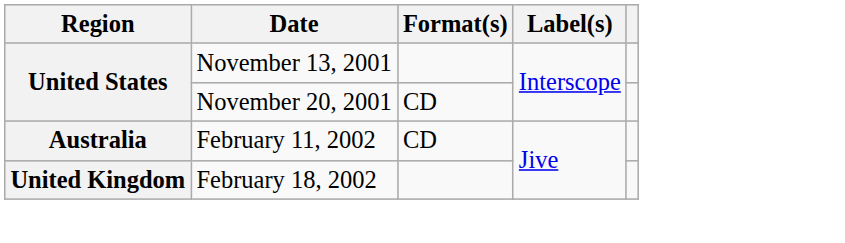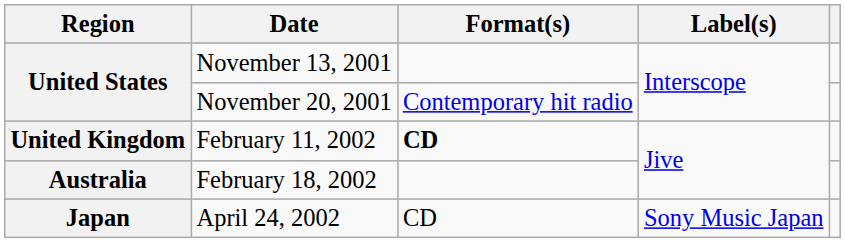 <table class="wikitable plainrowheaders">
 <tr>
 <th scope="col">Region</th>
 <th scope="col">Date</th>
 <th scope="col">Format(s)</th>
 <th scope="col">Label(s)</th>
 <th scope="col"></th>
 </tr>
 <tr>
 <th scope="row" rowspan="2">United States</th>
 <td>November 13, 2001</td>
 <td></td>
 <td rowspan="2"><a href='#'>Interscope</a></td>
 <td align="center"></td>
 </tr>
 <tr>
 <td>November 20, 2001</td>
-<td>CD</td>
+<td><a href='#'>Contemporary hit radio</a></td>
+<td align="center"></td>
+</tr>
+<tr>
+<th scope="row">United Kingdom</th>
+<td>February 11, 2002</td>
+<td><strong>CD</strong></td>
+<td rowspan="2"><a href='#'>Jive</a></td>
 <td align="center"></td>
 </tr>
 <tr>
 <th scope="row">Australia</th>
-<td>February 11, 2002</td>
-<td>CD</td>
-<td rowspan="2"><a href='#'>Jive</a></td>
-<td align="center"></td>
-</tr>
-<tr>
-<th scope="row">United Kingdom</th>
 <td>February 18, 2002</td>
 <td></td>
 <td align="center"></td>
 </tr>
+<tr>
+<th scope="row">Japan</th>
+<td>April 24, 2002</td>
+<td>CD</td>
+<td><a href='#'>Sony Music Japan</a></td>
+<td align="center"></td>
+</tr>
 </table>
